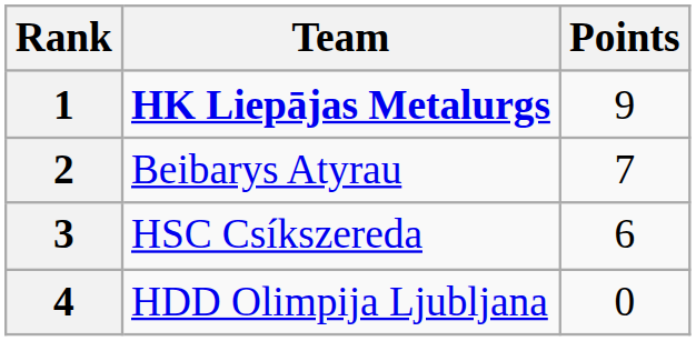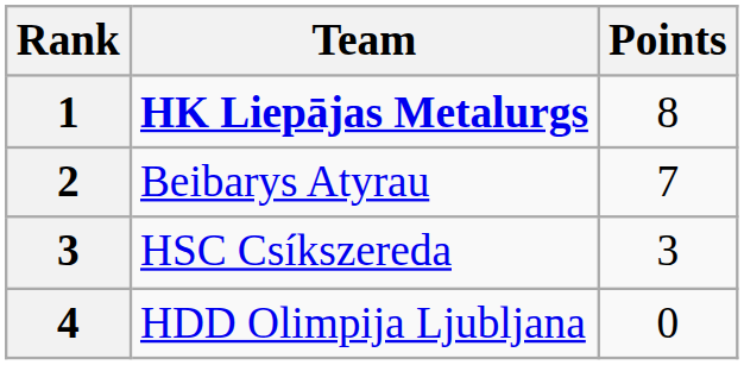 <table class="wikitable" style="text-align: center;">
 <tr>
 <th>Rank</th>
 <th>Team</th>
 <th>Points</th>
 </tr>
 <tr>
 <th>1</th>
 <td style="text-align: left;"> <strong><a href='#'>HK Liepājas Metalurgs</a></strong></td>
-<td>9</td>
+<td>8</td>
 </tr>
 <tr>
 <th>2</th>
 <td style="text-align: left;"> <a href='#'>Beibarys Atyrau</a></td>
 <td>7</td>
 </tr>
 <tr>
 <th>3</th>
 <td style="text-align: left;"> <a href='#'>HSC Csíkszereda</a></td>
-<td>6</td>
+<td>3</td>
 </tr>
 <tr>
 <th>4</th>
 <td style="text-align: left;"> <a href='#'>HDD Olimpija Ljubljana</a></td>
 <td>0</td>
 </tr>
 </table>
